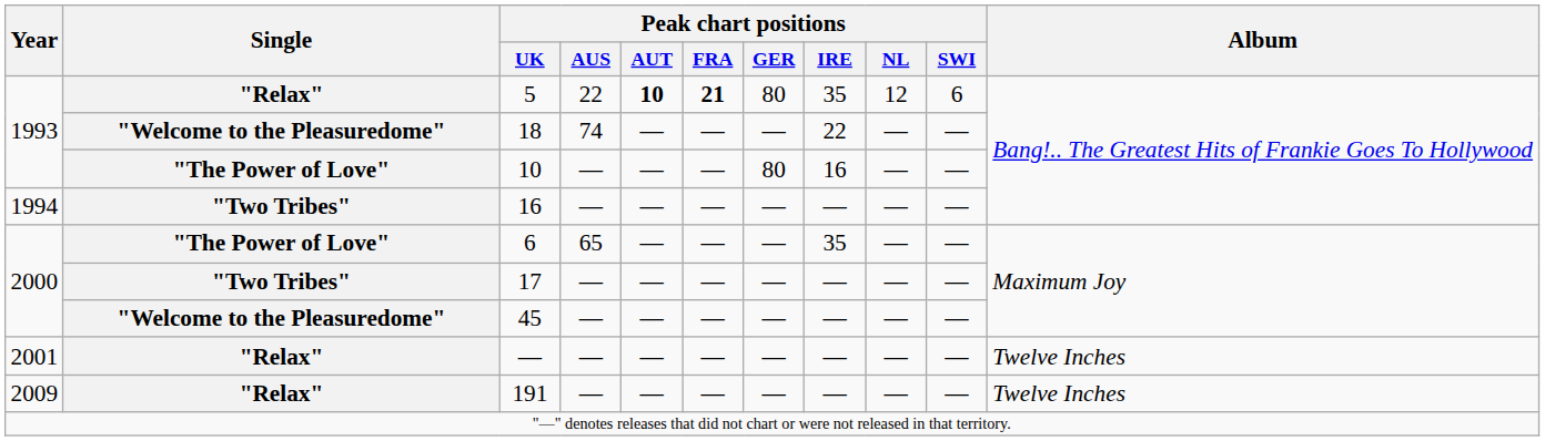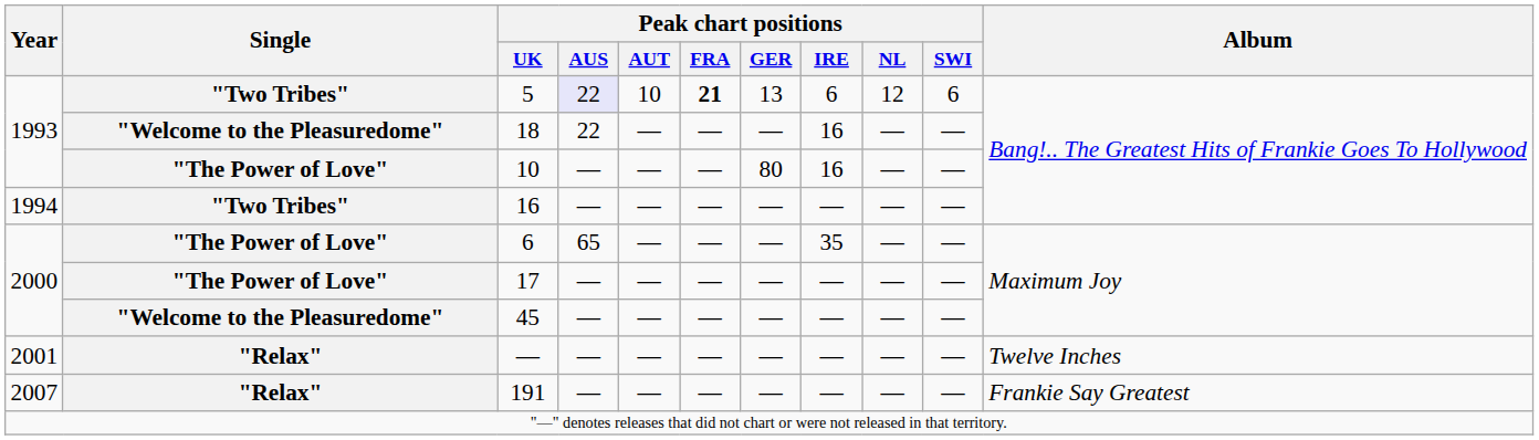 <table class="wikitable plainrowheaders" style="text-align:center;">
 <tr>
 <th rowspan="2">Year</th>
 <th rowspan="2" style="width:18em;">Single</th>
 <th colspan="8">Peak chart positions</th>
 <th rowspan="2">Album</th>
 </tr>
 <tr style="font-size:smaller;">
 <th width="35"><a href='#'>UK</a><br></th>
 <th width="35"><a href='#'>AUS</a><br></th>
 <th width="35"><a href='#'>AUT</a><br></th>
 <th width="35"><a href='#'>FRA</a><br></th>
 <th width="35"><a href='#'>GER</a><br></th>
 <th width="35"><a href='#'>IRE</a><br></th>
 <th width="35"><a href='#'>NL</a><br></th>
 <th width="35"><a href='#'>SWI</a><br></th>
 </tr>
 <tr>
 <td rowspan="3">1993</td>
-<th scope="row">"Relax"</th>
+<th scope="row">"Two Tribes"</th>
 <td>5</td>
-<td>22</td>
-<td><strong>10</strong></td>
+<td style="background: lavender;">22</td>
+<td>10</td>
 <td><strong>21</strong></td>
-<td>80</td>
-<td>35</td>
+<td>13</td>
+<td>6</td>
 <td>12</td>
 <td>6</td>
 <td align="left" rowspan="4"><em><a href='#'>Bang!.. The Greatest Hits of Frankie Goes To Hollywood</a></em></td>
 </tr>
 <tr>
 <th scope="row">"Welcome to the Pleasuredome"</th>
 <td>18</td>
-<td>74</td>
+<td>22</td>
 <td>—</td>
 <td>—</td>
 <td>—</td>
-<td>22</td>
+<td>16</td>
 <td>—</td>
 <td>—</td>
 </tr>
 <tr>
 <th scope="row">"The Power of Love"</th>
 <td>10</td>
 <td>—</td>
 <td>—</td>
 <td>—</td>
 <td>80</td>
 <td>16</td>
 <td>—</td>
 <td>—</td>
 </tr>
 <tr>
 <td>1994</td>
 <th scope="row">"Two Tribes"</th>
 <td>16</td>
 <td>—</td>
 <td>—</td>
 <td>—</td>
 <td>—</td>
 <td>—</td>
 <td>—</td>
 <td>—</td>
 </tr>
 <tr>
 <td rowspan="3">2000</td>
 <th scope="row">"The Power of Love"</th>
 <td>6</td>
 <td>65</td>
 <td>—</td>
 <td>—</td>
 <td>—</td>
 <td>35</td>
 <td>—</td>
 <td>—</td>
 <td align="left" rowspan="3"><em>Maximum Joy</em></td>
 </tr>
 <tr>
-<th scope="row">"Two Tribes"</th>
+<th scope="row">"The Power of Love"</th>
 <td>17</td>
 <td>—</td>
 <td>—</td>
 <td>—</td>
 <td>—</td>
 <td>—</td>
 <td>—</td>
 <td>—</td>
 </tr>
 <tr>
 <th scope="row">"Welcome to the Pleasuredome"</th>
 <td>45</td>
 <td>—</td>
 <td>—</td>
 <td>—</td>
 <td>—</td>
 <td>—</td>
 <td>—</td>
 <td>—</td>
 </tr>
 <tr>
 <td>2001</td>
 <th scope="row">"Relax"</th>
 <td>—</td>
 <td>—</td>
 <td>—</td>
 <td>—</td>
 <td>—</td>
 <td>—</td>
 <td>—</td>
 <td>—</td>
 <td align="left"><em>Twelve Inches</em></td>
 </tr>
 <tr>
-<td>2009</td>
+<td>2007</td>
 <th scope="row">"Relax"</th>
 <td>191</td>
 <td>—</td>
 <td>—</td>
 <td>—</td>
 <td>—</td>
 <td>—</td>
 <td>—</td>
 <td>—</td>
-<td align="left"><em>Twelve Inches</em></td>
+<td align="left"><em>Frankie Say Greatest</em></td>
 </tr>
 <tr>
 <td colspan="16" style="font-size:8pt">"—" denotes releases that did not chart or were not released in that territory.</td>
 </tr>
 </table>
